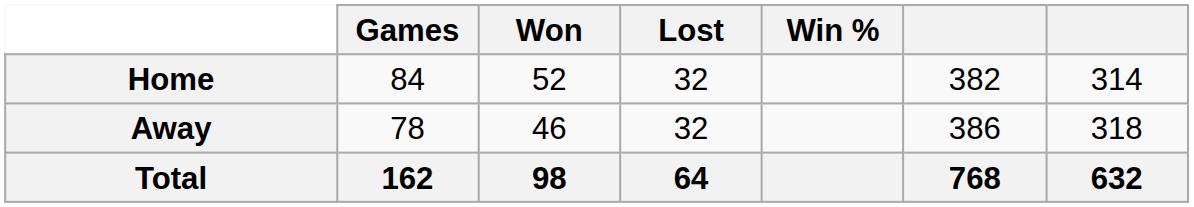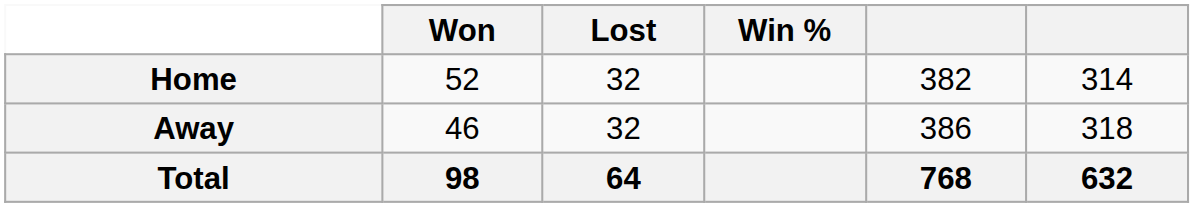 <table class="wikitable" style="font-size:95%; text-align:center; width:38em; border:0;margin:0.5em auto;">
 <tr>
 <td width="28%" style="background:#fff;border:0;"></td>
-<th width="12%">Games</th>
 <th width="12%">Won</th>
 <th width="12%">Lost</th>
 <th width="12%">Win %</th>
 <th width="12%"></th>
 <th width="12%"></th>
 </tr>
 <tr>
 <th>Home</th>
-<td>84</td>
 <td>52</td>
 <td>32</td>
 <td></td>
 <td>382</td>
 <td>314</td>
 </tr>
 <tr>
 <th>Away</th>
-<td>78</td>
 <td>46</td>
 <td>32</td>
 <td></td>
 <td>386</td>
 <td>318</td>
 </tr>
 <tr>
 <th>Total</th>
-<th>162</th>
 <th>98</th>
 <th>64</th>
 <th></th>
 <th>768</th>
 <th>632</th>
 </tr>
 </table>
